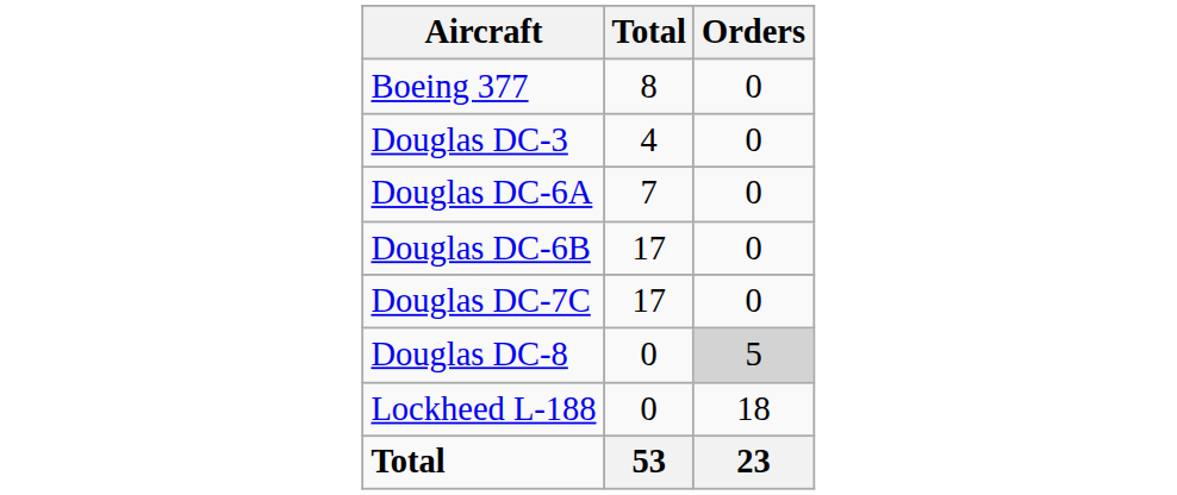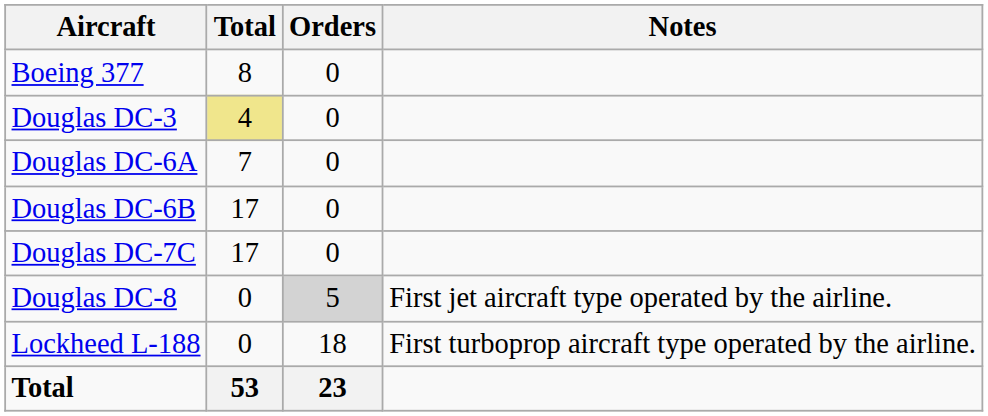 <table class="wikitable" style="margin:0.5em auto">
 <tr>
 <th>Aircraft</th>
 <th>Total</th>
 <th>Orders</th>
+<th>Notes</th>
 </tr>
 <tr>
 <td><a href='#'>Boeing 377</a></td>
 <td align="center">8</td>
 <td align="center">0</td>
+<td></td>
 </tr>
 <tr>
 <td><a href='#'>Douglas DC-3</a></td>
-<td align="center">4</td>
+<td align="center" style="background: khaki;">4</td>
 <td align="center">0</td>
+<td></td>
 </tr>
 <tr>
 <td><a href='#'>Douglas DC-6A</a></td>
 <td align="center">7</td>
 <td align="center">0</td>
+<td></td>
 </tr>
 <tr>
 <td><a href='#'>Douglas DC-6B</a></td>
 <td align="center">17</td>
 <td align="center">0</td>
+<td></td>
 </tr>
 <tr>
 <td><a href='#'>Douglas DC-7C</a></td>
 <td align="center">17</td>
 <td align="center">0</td>
+<td></td>
 </tr>
 <tr>
 <td><a href='#'>Douglas DC-8</a></td>
 <td align="center">0</td>
 <td align="center" style="background: lightgrey;">5</td>
+<td>First jet aircraft type operated by the airline.</td>
 </tr>
 <tr>
 <td><a href='#'>Lockheed L-188</a></td>
 <td align="center">0</td>
 <td align="center">18</td>
+<td>First turboprop aircraft type operated by the airline.</td>
 </tr>
 <tr>
 <td><strong>Total</strong></td>
 <th>53</th>
 <th>23</th>
+<td></td>
 </tr>
 </table>
